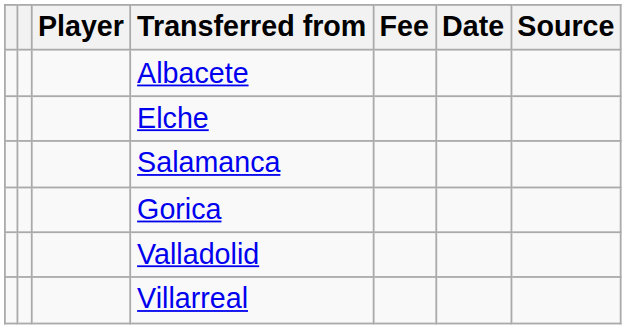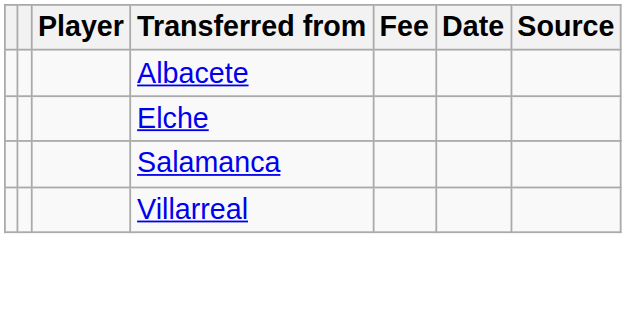 <table class="wikitable plainrowheaders sortable">
 <tr>
 <th></th>
 <th></th>
 <th scope=col>Player</th>
 <th !scope=col>Transferred from</th>
 <th scope=col>Fee</th>
 <th scope=col>Date</th>
 <th scope=col>Source</th>
 </tr>
 <tr>
 <td align=center></td>
 <td align=center></td>
 <td> </td>
 <td><a href='#'>Albacete</a></td>
 <td></td>
 <td></td>
 <td></td>
 </tr>
 <tr>
 <td align=center></td>
 <td align=center></td>
 <td> </td>
 <td><a href='#'>Elche</a></td>
 <td></td>
 <td></td>
 <td></td>
 </tr>
 <tr>
 <td align=center></td>
 <td align=center></td>
 <td> </td>
 <td><a href='#'>Salamanca</a></td>
 <td></td>
 <td></td>
 <td></td>
 </tr>
 <tr>
 <td align=center></td>
 <td align=center></td>
 <td> </td>
-<td> <a href='#'>Gorica</a></td>
-<td></td>
-<td></td>
-<td></td>
-</tr>
-<tr>
-<td align=center></td>
-<td align=center></td>
-<td> </td>
-<td><a href='#'>Valladolid</a></td>
-<td></td>
-<td></td>
-<td></td>
-</tr>
-<tr>
-<td align=center></td>
-<td align=center></td>
-<td> </td>
 <td><a href='#'>Villarreal</a></td>
 <td></td>
 <td></td>
 <td></td>
 </tr>
 </table>
